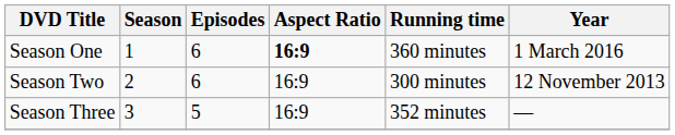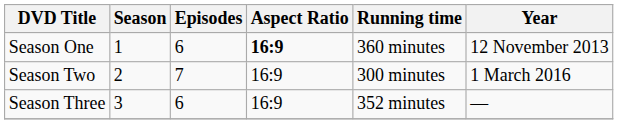 <table class= "wikitable sortable">
 <tr>
 <th>DVD Title</th>
 <th>Season</th>
 <th>Episodes</th>
 <th>Aspect Ratio</th>
 <th>Running time</th>
 <th>Year</th>
 </tr>
 <tr>
 <td>Season One</td>
 <td>1</td>
 <td>6</td>
 <td><strong>16:9</strong></td>
 <td>360 minutes</td>
-<td>1 March 2016</td>
+<td>12 November 2013</td>
 </tr>
 <tr>
 <td>Season Two</td>
 <td>2</td>
-<td>6</td>
+<td>7</td>
 <td>16:9</td>
 <td>300 minutes</td>
-<td>12 November 2013</td>
+<td>1 March 2016</td>
 </tr>
 <tr>
 <td>Season Three</td>
 <td>3</td>
-<td>5</td>
+<td>6</td>
 <td>16:9</td>
 <td>352 minutes</td>
 <td>—</td>
 </tr>
 <tr>
 </tr>
 </table>
